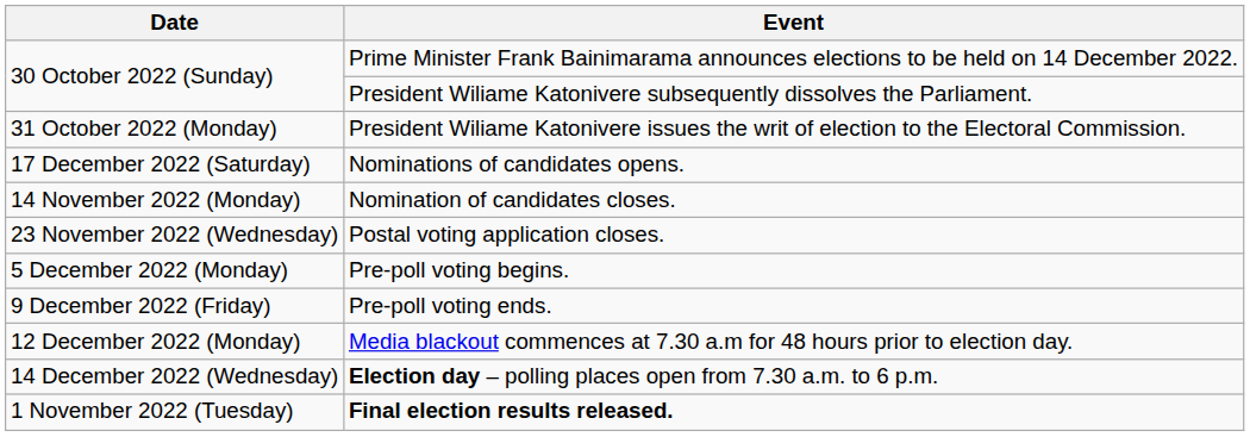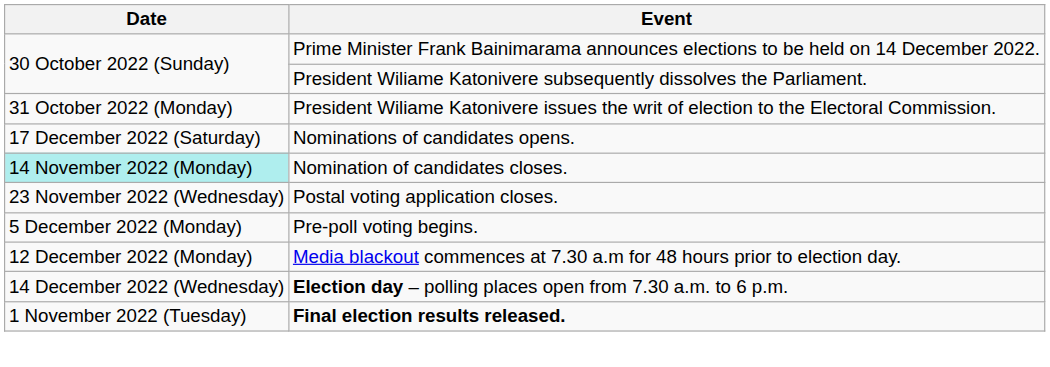 <table class="wikitable">
 <tr>
 <th>Date</th>
 <th>Event</th>
 </tr>
 <tr>
 <td rowspan="2">30 October 2022 (Sunday)</td>
 <td>Prime Minister Frank Bainimarama announces elections to be held on 14 December 2022.</td>
 </tr>
 <tr>
 <td>President Wiliame Katonivere subsequently dissolves the Parliament.</td>
 </tr>
 <tr>
 <td>31 October 2022 (Monday)</td>
 <td>President Wiliame Katonivere issues the writ of election to the Electoral Commission.</td>
 </tr>
 <tr>
 <td>17 December 2022 (Saturday)</td>
 <td>Nominations of candidates opens.</td>
 </tr>
 <tr>
-<td>14 November 2022 (Monday)</td>
+<td style="background: paleturquoise;">14 November 2022 (Monday)</td>
 <td>Nomination of candidates closes.</td>
 </tr>
 <tr>
 <td>23 November 2022 (Wednesday)</td>
 <td>Postal voting application closes.</td>
 </tr>
 <tr>
 <td>5 December 2022 (Monday)</td>
 <td>Pre-poll voting begins.</td>
-</tr>
-<tr>
-<td>9 December 2022 (Friday)</td>
-<td>Pre-poll voting ends.</td>
 </tr>
 <tr>
 <td>12 December 2022 (Monday)</td>
 <td><a href='#'>Media blackout</a> commences at 7.30 a.m for 48 hours prior to election day.</td>
 </tr>
 <tr>
 <td>14 December 2022 (Wednesday)</td>
 <td><strong>Election day</strong> – polling places open from 7.30 a.m. to 6 p.m.</td>
 </tr>
 <tr>
 <td>1 November 2022 (Tuesday)</td>
 <td><strong>Final election results released.</strong></td>
 </tr>
 </table>
